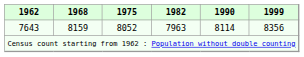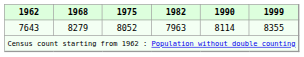 <table align="center" rules="all" cellspacing="0" cellpadding="4" style="border: 1px solid #999; border-right: 2px solid #999; border-bottom:2px solid #999; background: #f3fff3">
 <tr style="background: #ddffdd">
 <th>1962</th>
 <th>1968</th>
 <th>1975</th>
 <th>1982</th>
 <th>1990</th>
 <th>1999</th>
 </tr>
 <tr>
 <td align="center">7643</td>
-<td align="center">8159</td>
+<td align="center">8279</td>
 <td align="center">8052</td>
 <td align="center">7963</td>
 <td align="center">8114</td>
-<td align="center">8356</td>
+<td align="center">8355</td>
 </tr>
 <tr>
 <td colspan=6 align=center><small>Census count starting from 1962 : <a href='#'>Population without double counting</a></small></td>
 </tr>
 </table>
